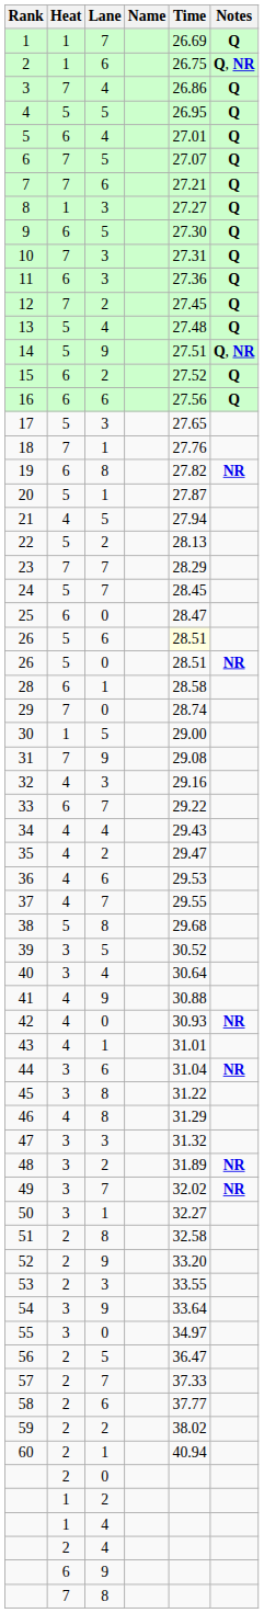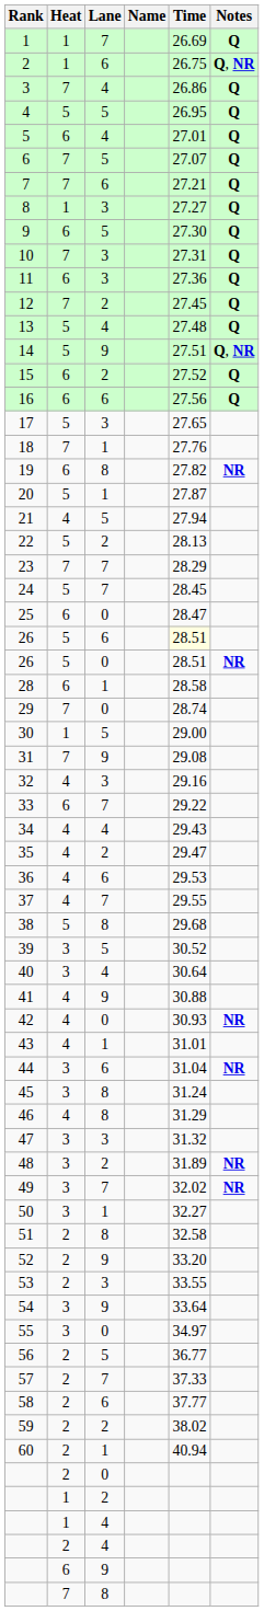 <table class="wikitable sortable" style="text-align:center">
 <tr>
 <th>Rank</th>
 <th>Heat</th>
 <th>Lane</th>
 <th>Name</th>
 <th>Time</th>
 <th>Notes</th>
 </tr>
 <tr bgcolor=ccffcc>
 <td>1</td>
 <td>1</td>
 <td>7</td>
 <td align=left></td>
 <td>26.69</td>
 <td><strong>Q</strong></td>
 </tr>
 <tr bgcolor=ccffcc>
 <td>2</td>
 <td>1</td>
 <td>6</td>
 <td align=left></td>
 <td>26.75</td>
 <td><strong>Q</strong>, <strong><a href='#'>NR</a></strong></td>
 </tr>
 <tr bgcolor=ccffcc>
 <td>3</td>
 <td>7</td>
 <td>4</td>
 <td align=left></td>
 <td>26.86</td>
 <td><strong>Q</strong></td>
 </tr>
 <tr bgcolor=ccffcc>
 <td>4</td>
 <td>5</td>
 <td>5</td>
 <td align=left></td>
 <td>26.95</td>
 <td><strong>Q</strong></td>
 </tr>
 <tr bgcolor=ccffcc>
 <td>5</td>
 <td>6</td>
 <td>4</td>
 <td align=left></td>
 <td>27.01</td>
 <td><strong>Q</strong></td>
 </tr>
 <tr bgcolor=ccffcc>
 <td>6</td>
 <td>7</td>
 <td>5</td>
 <td align=left></td>
 <td>27.07</td>
 <td><strong>Q</strong></td>
 </tr>
 <tr bgcolor=ccffcc>
 <td>7</td>
 <td>7</td>
 <td>6</td>
 <td align=left></td>
 <td>27.21</td>
 <td><strong>Q</strong></td>
 </tr>
 <tr bgcolor=ccffcc>
 <td>8</td>
 <td>1</td>
 <td>3</td>
 <td align=left></td>
 <td>27.27</td>
 <td><strong>Q</strong></td>
 </tr>
 <tr bgcolor=ccffcc>
 <td>9</td>
 <td>6</td>
 <td>5</td>
 <td align=left></td>
 <td>27.30</td>
 <td><strong>Q</strong></td>
 </tr>
 <tr bgcolor=ccffcc>
 <td>10</td>
 <td>7</td>
 <td>3</td>
 <td align=left></td>
 <td>27.31</td>
 <td><strong>Q</strong></td>
 </tr>
 <tr bgcolor=ccffcc>
 <td>11</td>
 <td>6</td>
 <td>3</td>
 <td align=left></td>
 <td>27.36</td>
 <td><strong>Q</strong></td>
 </tr>
 <tr bgcolor=ccffcc>
 <td>12</td>
 <td>7</td>
 <td>2</td>
 <td align=left></td>
 <td>27.45</td>
 <td><strong>Q</strong></td>
 </tr>
 <tr bgcolor=ccffcc>
 <td>13</td>
 <td>5</td>
 <td>4</td>
 <td align=left></td>
 <td>27.48</td>
 <td><strong>Q</strong></td>
 </tr>
 <tr bgcolor=ccffcc>
 <td>14</td>
 <td>5</td>
 <td>9</td>
 <td align=left></td>
 <td>27.51</td>
 <td><strong>Q</strong>, <strong><a href='#'>NR</a></strong></td>
 </tr>
 <tr bgcolor=ccffcc>
 <td>15</td>
 <td>6</td>
 <td>2</td>
 <td align=left></td>
 <td>27.52</td>
 <td><strong>Q</strong></td>
 </tr>
 <tr bgcolor=ccffcc>
 <td>16</td>
 <td>6</td>
 <td>6</td>
 <td align=left></td>
 <td>27.56</td>
 <td><strong>Q</strong></td>
 </tr>
 <tr>
 <td>17</td>
 <td>5</td>
 <td>3</td>
 <td align=left></td>
 <td>27.65</td>
 <td></td>
 </tr>
 <tr>
 <td>18</td>
 <td>7</td>
 <td>1</td>
 <td align=left></td>
 <td>27.76</td>
 <td></td>
 </tr>
 <tr>
 <td>19</td>
 <td>6</td>
 <td>8</td>
 <td align=left></td>
 <td>27.82</td>
 <td><strong><a href='#'>NR</a></strong></td>
 </tr>
 <tr>
 <td>20</td>
 <td>5</td>
 <td>1</td>
 <td align=left></td>
 <td>27.87</td>
 <td></td>
 </tr>
 <tr>
 <td>21</td>
 <td>4</td>
 <td>5</td>
 <td align=left></td>
 <td>27.94</td>
 <td></td>
 </tr>
 <tr>
 <td>22</td>
 <td>5</td>
 <td>2</td>
 <td align=left></td>
 <td>28.13</td>
 <td></td>
 </tr>
 <tr>
 <td>23</td>
 <td>7</td>
 <td>7</td>
 <td align=left></td>
 <td>28.29</td>
 <td></td>
 </tr>
 <tr>
 <td>24</td>
 <td>5</td>
 <td>7</td>
 <td align=left></td>
 <td>28.45</td>
 <td></td>
 </tr>
 <tr>
 <td>25</td>
 <td>6</td>
 <td>0</td>
 <td align=left></td>
 <td>28.47</td>
 <td></td>
 </tr>
 <tr>
 <td>26</td>
 <td>5</td>
 <td>6</td>
 <td align=left></td>
 <td style="background: lightyellow;">28.51</td>
 <td></td>
 </tr>
 <tr>
 <td>26</td>
 <td>5</td>
 <td>0</td>
 <td align=left></td>
 <td>28.51</td>
 <td><strong><a href='#'>NR</a></strong></td>
 </tr>
 <tr>
 <td>28</td>
 <td>6</td>
 <td>1</td>
 <td align=left></td>
 <td>28.58</td>
 <td></td>
 </tr>
 <tr>
 <td>29</td>
 <td>7</td>
 <td>0</td>
 <td align=left></td>
 <td>28.74</td>
 <td></td>
 </tr>
 <tr>
 <td>30</td>
 <td>1</td>
 <td>5</td>
 <td align=left></td>
 <td>29.00</td>
 <td></td>
 </tr>
 <tr>
 <td>31</td>
 <td>7</td>
 <td>9</td>
 <td align=left></td>
 <td>29.08</td>
 <td></td>
 </tr>
 <tr>
 <td>32</td>
 <td>4</td>
 <td>3</td>
 <td align=left></td>
 <td>29.16</td>
 <td></td>
 </tr>
 <tr>
 <td>33</td>
 <td>6</td>
 <td>7</td>
 <td align=left></td>
 <td>29.22</td>
 <td></td>
 </tr>
 <tr>
 <td>34</td>
 <td>4</td>
 <td>4</td>
 <td align=left></td>
 <td>29.43</td>
 <td></td>
 </tr>
 <tr>
 <td>35</td>
 <td>4</td>
 <td>2</td>
 <td align=left></td>
 <td>29.47</td>
 <td></td>
 </tr>
 <tr>
 <td>36</td>
 <td>4</td>
 <td>6</td>
 <td align=left></td>
 <td>29.53</td>
 <td></td>
 </tr>
 <tr>
 <td>37</td>
 <td>4</td>
 <td>7</td>
 <td align=left></td>
 <td>29.55</td>
 <td></td>
 </tr>
 <tr>
 <td>38</td>
 <td>5</td>
 <td>8</td>
 <td align=left></td>
 <td>29.68</td>
 <td></td>
 </tr>
 <tr>
 <td>39</td>
 <td>3</td>
 <td>5</td>
 <td align=left></td>
 <td>30.52</td>
 <td></td>
 </tr>
 <tr>
 <td>40</td>
 <td>3</td>
 <td>4</td>
 <td align=left></td>
 <td>30.64</td>
 <td></td>
 </tr>
 <tr>
 <td>41</td>
 <td>4</td>
 <td>9</td>
 <td align=left></td>
 <td>30.88</td>
 <td></td>
 </tr>
 <tr>
 <td>42</td>
 <td>4</td>
 <td>0</td>
 <td align=left></td>
 <td>30.93</td>
 <td><strong><a href='#'>NR</a></strong></td>
 </tr>
 <tr>
 <td>43</td>
 <td>4</td>
 <td>1</td>
 <td align=left></td>
 <td>31.01</td>
 <td></td>
 </tr>
 <tr>
 <td>44</td>
 <td>3</td>
 <td>6</td>
 <td align=left></td>
 <td>31.04</td>
 <td><strong><a href='#'>NR</a></strong></td>
 </tr>
 <tr>
 <td>45</td>
 <td>3</td>
 <td>8</td>
 <td align=left></td>
-<td>31.22</td>
+<td>31.24</td>
 <td></td>
 </tr>
 <tr>
 <td>46</td>
 <td>4</td>
 <td>8</td>
 <td align=left></td>
 <td>31.29</td>
 <td></td>
 </tr>
 <tr>
 <td>47</td>
 <td>3</td>
 <td>3</td>
 <td align=left></td>
 <td>31.32</td>
 <td></td>
 </tr>
 <tr>
 <td>48</td>
 <td>3</td>
 <td>2</td>
 <td align=left></td>
 <td>31.89</td>
 <td><strong><a href='#'>NR</a></strong></td>
 </tr>
 <tr>
 <td>49</td>
 <td>3</td>
 <td>7</td>
 <td align=left></td>
 <td>32.02</td>
 <td><strong><a href='#'>NR</a></strong></td>
 </tr>
 <tr>
 <td>50</td>
 <td>3</td>
 <td>1</td>
 <td align=left></td>
 <td>32.27</td>
 <td></td>
 </tr>
 <tr>
 <td>51</td>
 <td>2</td>
 <td>8</td>
 <td align=left></td>
 <td>32.58</td>
 <td></td>
 </tr>
 <tr>
 <td>52</td>
 <td>2</td>
 <td>9</td>
 <td align=left></td>
 <td>33.20</td>
 <td></td>
 </tr>
 <tr>
 <td>53</td>
 <td>2</td>
 <td>3</td>
 <td align=left></td>
 <td>33.55</td>
 <td></td>
 </tr>
 <tr>
 <td>54</td>
 <td>3</td>
 <td>9</td>
 <td align=left></td>
 <td>33.64</td>
 <td></td>
 </tr>
 <tr>
 <td>55</td>
 <td>3</td>
 <td>0</td>
 <td align=left></td>
 <td>34.97</td>
 <td></td>
 </tr>
 <tr>
 <td>56</td>
 <td>2</td>
 <td>5</td>
 <td align=left></td>
-<td>36.47</td>
+<td>36.77</td>
 <td></td>
 </tr>
 <tr>
 <td>57</td>
 <td>2</td>
 <td>7</td>
 <td align=left></td>
 <td>37.33</td>
 <td></td>
 </tr>
 <tr>
 <td>58</td>
 <td>2</td>
 <td>6</td>
 <td align=left></td>
 <td>37.77</td>
 <td></td>
 </tr>
 <tr>
 <td>59</td>
 <td>2</td>
 <td>2</td>
 <td align=left></td>
 <td>38.02</td>
 <td></td>
 </tr>
 <tr>
 <td>60</td>
 <td>2</td>
 <td>1</td>
 <td align=left></td>
 <td>40.94</td>
 <td></td>
 </tr>
 <tr>
 <td></td>
 <td>2</td>
 <td>0</td>
 <td align=left></td>
 <td></td>
 <td></td>
 </tr>
 <tr>
 <td></td>
 <td>1</td>
 <td>2</td>
 <td align=left></td>
 <td></td>
 <td></td>
 </tr>
 <tr>
 <td></td>
 <td>1</td>
 <td>4</td>
 <td align=left></td>
 <td></td>
 <td></td>
 </tr>
 <tr>
 <td></td>
 <td>2</td>
 <td>4</td>
 <td align=left></td>
 <td></td>
 <td></td>
 </tr>
 <tr>
 <td></td>
 <td>6</td>
 <td>9</td>
 <td align=left></td>
 <td></td>
 <td></td>
 </tr>
 <tr>
 <td></td>
 <td>7</td>
 <td>8</td>
 <td align=left></td>
 <td></td>
 <td></td>
 </tr>
 </table>
